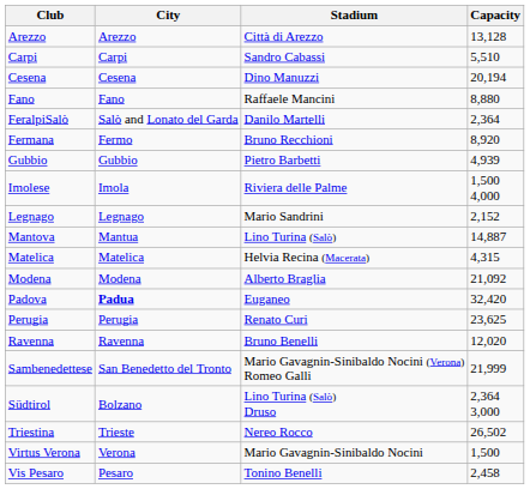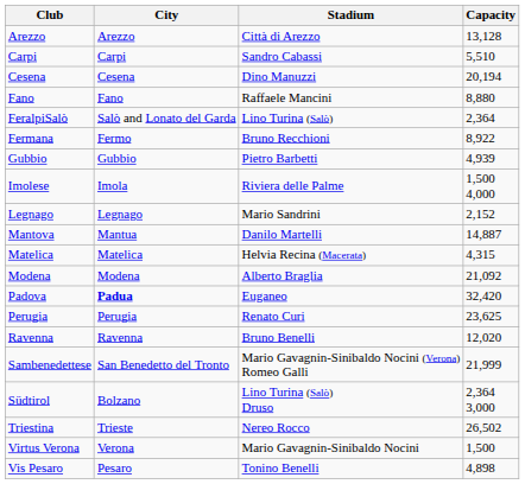 <table class="wikitable sortable">
 <tr>
 <th>Club</th>
 <th>City</th>
 <th>Stadium</th>
 <th>Capacity</th>
 </tr>
 <tr>
 <td><a href='#'>Arezzo</a></td>
 <td><a href='#'>Arezzo</a></td>
 <td><a href='#'>Città di Arezzo</a></td>
 <td>13,128</td>
 </tr>
 <tr>
 <td><a href='#'>Carpi</a></td>
 <td><a href='#'>Carpi</a></td>
 <td><a href='#'>Sandro Cabassi</a></td>
 <td>5,510</td>
 </tr>
 <tr>
 <td><a href='#'>Cesena</a></td>
 <td><a href='#'>Cesena</a></td>
 <td><a href='#'>Dino Manuzzi</a></td>
 <td>20,194</td>
 </tr>
 <tr>
 <td><a href='#'>Fano</a></td>
 <td><a href='#'>Fano</a></td>
 <td>Raffaele Mancini</td>
 <td>8,880</td>
 </tr>
 <tr>
 <td><a href='#'>FeralpiSalò</a></td>
 <td><a href='#'>Salò</a> and <a href='#'>Lonato del Garda</a></td>
-<td><a href='#'>Danilo Martelli</a></td>
+<td><a href='#'>Lino Turina</a> <small>(<a href='#'>Salò</a>)</small></td>
 <td>2,364</td>
 </tr>
 <tr>
 <td><a href='#'>Fermana</a></td>
 <td><a href='#'>Fermo</a></td>
 <td><a href='#'>Bruno Recchioni</a></td>
-<td>8,920</td>
+<td>8,922</td>
 </tr>
 <tr>
 <td><a href='#'>Gubbio</a></td>
 <td><a href='#'>Gubbio</a></td>
 <td><a href='#'>Pietro Barbetti</a></td>
 <td>4,939</td>
 </tr>
 <tr>
 <td><a href='#'>Imolese</a></td>
 <td><a href='#'>Imola</a></td>
 <td><a href='#'>Riviera delle Palme</a></td>
 <td>1,500<br>4,000</td>
 </tr>
 <tr>
 <td><a href='#'>Legnago</a></td>
 <td><a href='#'>Legnago</a></td>
 <td>Mario Sandrini</td>
 <td>2,152</td>
 </tr>
 <tr>
 <td><a href='#'>Mantova</a></td>
 <td><a href='#'>Mantua</a></td>
-<td><a href='#'>Lino Turina</a> <small>(<a href='#'>Salò</a>)</small></td>
+<td><a href='#'>Danilo Martelli</a></td>
 <td>14,887</td>
 </tr>
 <tr>
 <td><a href='#'>Matelica</a></td>
 <td><a href='#'>Matelica</a></td>
 <td>Helvia Recina <small>(<a href='#'>Macerata</a>)</small></td>
 <td>4,315</td>
 </tr>
 <tr>
 <td><a href='#'>Modena</a></td>
 <td><a href='#'>Modena</a></td>
 <td><a href='#'>Alberto Braglia</a></td>
 <td>21,092</td>
 </tr>
 <tr>
 <td><a href='#'>Padova</a></td>
 <td><strong><a href='#'>Padua</a></strong></td>
 <td><a href='#'>Euganeo</a></td>
 <td>32,420</td>
 </tr>
 <tr>
 <td><a href='#'>Perugia</a></td>
 <td><a href='#'>Perugia</a></td>
 <td><a href='#'>Renato Curi</a></td>
 <td>23,625</td>
 </tr>
 <tr>
 <td><a href='#'>Ravenna</a></td>
 <td><a href='#'>Ravenna</a></td>
 <td><a href='#'>Bruno Benelli</a></td>
 <td>12,020</td>
 </tr>
 <tr>
 <td><a href='#'>Sambenedettese</a></td>
 <td><a href='#'>San Benedetto del Tronto</a></td>
 <td>Mario Gavagnin-Sinibaldo Nocini <small>(<a href='#'>Verona</a>)</small><br>Romeo Galli</td>
 <td>21,999</td>
 </tr>
 <tr>
 <td><a href='#'>Südtirol</a></td>
 <td><a href='#'>Bolzano</a></td>
 <td><a href='#'>Lino Turina</a> <small>(<a href='#'>Salò</a>)</small><br><a href='#'>Druso</a></td>
 <td>2,364<br>3,000</td>
 </tr>
 <tr>
 <td><a href='#'>Triestina</a></td>
 <td><a href='#'>Trieste</a></td>
 <td><a href='#'>Nereo Rocco</a></td>
 <td>26,502</td>
 </tr>
 <tr>
 <td><a href='#'>Virtus Verona</a></td>
 <td><a href='#'>Verona</a></td>
 <td>Mario Gavagnin-Sinibaldo Nocini</td>
 <td>1,500</td>
 </tr>
 <tr>
 <td><a href='#'>Vis Pesaro</a></td>
 <td><a href='#'>Pesaro</a></td>
 <td><a href='#'>Tonino Benelli</a></td>
-<td>2,458</td>
+<td>4,898</td>
 </tr>
 </table>
